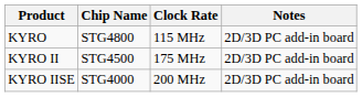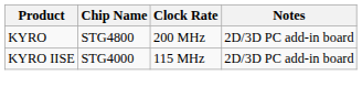 <table class="wikitable">
 <tr>
 <th>Product</th>
 <th>Chip Name</th>
 <th>Clock Rate</th>
 <th>Notes</th>
 </tr>
 <tr>
 <td>KYRO</td>
 <td>STG4800</td>
-<td>115 MHz</td>
-<td>2D/3D PC add-in board</td>
-</tr>
-<tr>
-<td>KYRO II</td>
-<td>STG4500</td>
-<td>175 MHz</td>
+<td>200 MHz</td>
 <td>2D/3D PC add-in board</td>
 </tr>
 <tr>
 <td>KYRO IISE</td>
 <td>STG4000</td>
-<td>200 MHz</td>
+<td>115 MHz</td>
 <td>2D/3D PC add-in board</td>
 </tr>
 </table>
